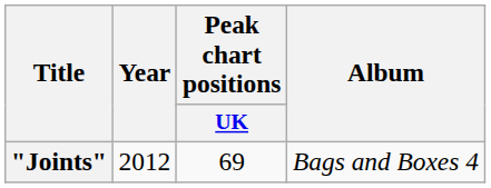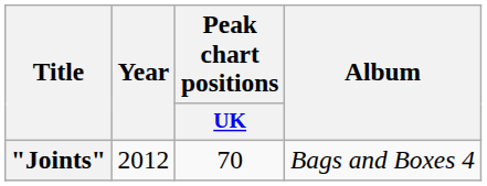 <table class="wikitable plainrowheaders" style="text-align:center;">
 <tr>
 <th scope="col" rowspan="2">Title</th>
 <th scope="col" rowspan="2">Year</th>
 <th scope="col" colspan="1">Peak chart positions</th>
 <th scope="col" rowspan="2">Album</th>
 </tr>
 <tr>
 <th scope="col" style="width:3em;font-size:85%;"><a href='#'>UK</a><br></th>
 </tr>
 <tr>
 <th scope="row">"Joints"<br></th>
 <td>2012</td>
-<td>69</td>
+<td>70</td>
 <td><em>Bags and Boxes 4</em></td>
 </tr>
 </table>
